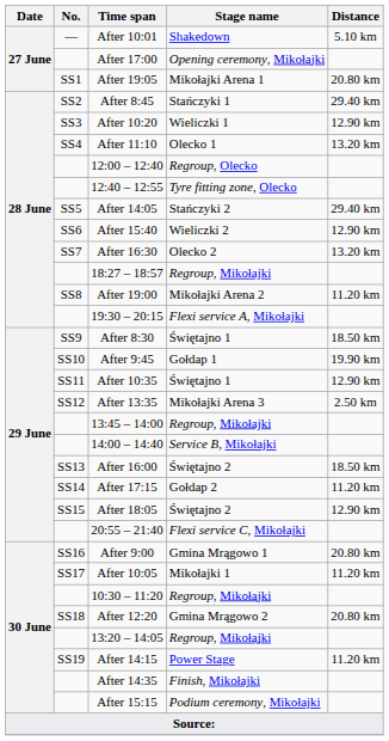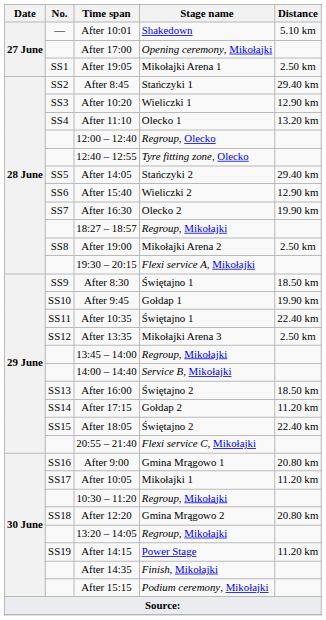 <table class="wikitable" style="font-size: 85%;">
 <tr>
 <th>Date</th>
 <th>No.</th>
 <th>Time span</th>
 <th>Stage name</th>
 <th>Distance</th>
 </tr>
 <tr>
 <th rowspan="3">27 June</th>
 <td align="center">—</td>
 <td align="center">After 10:01</td>
 <td><a href='#'>Shakedown</a></td>
 <td align="center">5.10 km</td>
 </tr>
 <tr>
 <td align="center"></td>
 <td align="center">After 17:00</td>
 <td><em>Opening ceremony</em>, <a href='#'>Mikołajki</a></td>
 <td></td>
 </tr>
 <tr>
 <td align="center">SS1</td>
 <td align="center">After 19:05</td>
 <td>Mikołajki Arena 1</td>
-<td align="center">20.80 km</td>
+<td align="center">2.50 km</td>
 </tr>
 <tr>
 <th rowspan="11">28 June</th>
 <td align="center">SS2</td>
 <td align="center">After 8:45</td>
 <td>Stańczyki 1</td>
 <td align="center">29.40 km</td>
 </tr>
 <tr>
 <td align="center">SS3</td>
 <td align="center">After 10:20</td>
 <td>Wieliczki 1</td>
 <td align="center">12.90 km</td>
 </tr>
 <tr>
 <td align="center">SS4</td>
 <td align="center">After 11:10</td>
 <td>Olecko 1</td>
 <td align="center">13.20 km</td>
 </tr>
 <tr>
 <td align="center"></td>
 <td align="center">12:00 – 12:40</td>
 <td><em>Regroup</em>, <a href='#'>Olecko</a></td>
 <td></td>
 </tr>
 <tr>
 <td align="center"></td>
 <td align="center">12:40 – 12:55</td>
 <td><em>Tyre fitting zone</em>, <a href='#'>Olecko</a></td>
 <td></td>
 </tr>
 <tr>
 <td align="center">SS5</td>
 <td align="center">After 14:05</td>
 <td>Stańczyki 2</td>
 <td align="center">29.40 km</td>
 </tr>
 <tr>
 <td align="center">SS6</td>
 <td align="center">After 15:40</td>
 <td>Wieliczki 2</td>
 <td align="center">12.90 km</td>
 </tr>
 <tr>
 <td align="center">SS7</td>
 <td align="center">After 16:30</td>
 <td>Olecko 2</td>
-<td align="center">13.20 km</td>
+<td align="center">19.90 km</td>
 </tr>
 <tr>
 <td align="center"></td>
 <td align="center">18:27 – 18:57</td>
 <td><em>Regroup</em>, <a href='#'>Mikołajki</a></td>
 <td></td>
 </tr>
 <tr>
 <td align="center">SS8</td>
 <td align="center">After 19:00</td>
 <td>Mikołajki Arena 2</td>
-<td align="center">11.20 km</td>
+<td align="center">2.50 km</td>
 </tr>
 <tr>
 <td align="center"></td>
 <td align="center">19:30 – 20:15</td>
 <td><em>Flexi service A</em>, <a href='#'>Mikołajki</a></td>
 <td></td>
 </tr>
 <tr>
 <th rowspan="10">29 June</th>
 <td align="center">SS9</td>
 <td align="center">After 8:30</td>
 <td>Świętajno 1</td>
 <td align="center">18.50 km</td>
 </tr>
 <tr>
 <td align="center">SS10</td>
 <td align="center">After 9:45</td>
 <td>Gołdap 1</td>
 <td align="center">19.90 km</td>
 </tr>
 <tr>
 <td align="center">SS11</td>
 <td align="center">After 10:35</td>
 <td>Świętajno 1</td>
-<td align="center">12.90 km</td>
+<td align="center">22.40 km</td>
 </tr>
 <tr>
 <td align="center">SS12</td>
 <td align="center">After 13:35</td>
 <td>Mikołajki Arena 3</td>
 <td align="center">2.50 km</td>
 </tr>
 <tr>
 <td align="center"></td>
 <td align="center">13:45 – 14:00</td>
 <td><em>Regroup</em>, <a href='#'>Mikołajki</a></td>
 <td></td>
 </tr>
 <tr>
 <td align="center"></td>
 <td align="center">14:00 – 14:40</td>
 <td><em>Service B</em>, <a href='#'>Mikołajki</a></td>
 <td></td>
 </tr>
 <tr>
 <td align="center">SS13</td>
 <td align="center">After 16:00</td>
 <td>Świętajno 2</td>
 <td align="center">18.50 km</td>
 </tr>
 <tr>
 <td align="center">SS14</td>
 <td align="center">After 17:15</td>
 <td>Gołdap 2</td>
 <td align="center">11.20 km</td>
 </tr>
 <tr>
 <td align="center">SS15</td>
 <td align="center">After 18:05</td>
 <td>Świętajno 2</td>
-<td align="center">12.90 km</td>
+<td align="center">22.40 km</td>
 </tr>
 <tr>
 <td align="center"></td>
 <td align="center">20:55 – 21:40</td>
 <td><em>Flexi service C</em>, <a href='#'>Mikołajki</a></td>
 <td></td>
 </tr>
 <tr>
 <th rowspan="8">30 June</th>
 <td align="center">SS16</td>
 <td align="center">After 9:00</td>
 <td>Gmina Mrągowo 1</td>
 <td align="center">20.80 km</td>
 </tr>
 <tr>
 <td align="center">SS17</td>
 <td align="center">After 10:05</td>
 <td>Mikołajki 1</td>
 <td align="center">11.20 km</td>
 </tr>
 <tr>
 <td align="center"></td>
 <td align="center">10:30 – 11:20</td>
 <td><em>Regroup</em>, <a href='#'>Mikołajki</a></td>
 <td></td>
 </tr>
 <tr>
 <td align="center">SS18</td>
 <td align="center">After 12:20</td>
 <td>Gmina Mrągowo 2</td>
 <td align="center">20.80 km</td>
 </tr>
 <tr>
 <td align="center"></td>
 <td align="center">13:20 – 14:05</td>
 <td><em>Regroup</em>, <a href='#'>Mikołajki</a></td>
 <td></td>
 </tr>
 <tr>
 <td align="center">SS19</td>
 <td align="center">After 14:15</td>
 <td><a href='#'>Power Stage</a></td>
 <td align="center">11.20 km</td>
 </tr>
 <tr>
 <td align="center"></td>
 <td align="center">After 14:35</td>
 <td><em>Finish</em>, <a href='#'>Mikołajki</a></td>
 <td></td>
 </tr>
 <tr>
 <td align="center"></td>
 <td align="center">After 15:15</td>
 <td><em>Podium ceremony</em>, <a href='#'>Mikołajki</a></td>
 <td></td>
 </tr>
 <tr>
 <td colspan="5" style="background-color:#EAECF0;text-align:center"><strong>Source:</strong></td>
 </tr>
 <tr>
 </tr>
 </table>
